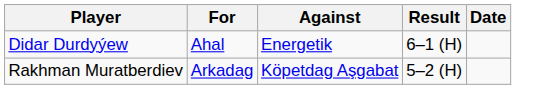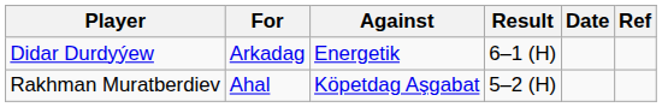 <table class="wikitable sortable">
 <tr>
 <th>Player</th>
 <th>For</th>
 <th>Against</th>
 <th style="text-align:center">Result</th>
 <th>Date</th>
+<th>Ref</th>
 </tr>
 <tr>
 <td> <a href='#'>Didar Durdyýew</a></td>
-<td><a href='#'>Ahal</a></td>
+<td><a href='#'>Arkadag</a></td>
 <td><a href='#'>Energetik</a></td>
 <td style="text-align:center;">6–1 (H)</td>
+<td></td>
 <td></td>
 </tr>
 <tr>
 <td> Rakhman Muratberdiev</td>
-<td><a href='#'>Arkadag</a></td>
+<td><a href='#'>Ahal</a></td>
 <td><a href='#'>Köpetdag Aşgabat</a></td>
 <td style="text-align:center;">5–2 (H)</td>
 <td></td>
+<td></td>
 </tr>
 </table>
